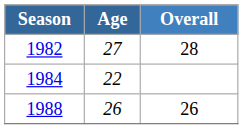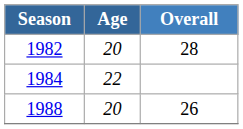 <table class="wikitable" style="font-size:95%; text-align:center; border:grey solid 1px; border-collapse:collapse; background:#ffffff;">
 <tr>
 <th style="background-color:#369; color:white; width:60px;"> Season </th>
 <th style="background-color:#369; color:white; width:40px;"> Age </th>
 <th style="background-color:#4180be; color:white; width:75px;">Overall</th>
 </tr>
 <tr>
 <td><a href='#'>1982</a></td>
-<td><em>27</em></td>
+<td><em>20</em></td>
 <td>28</td>
 </tr>
 <tr>
 <td><a href='#'>1984</a></td>
 <td><em>22</em></td>
 <td></td>
 </tr>
 <tr>
 <td><a href='#'>1988</a></td>
-<td><em>26</em></td>
+<td><em>20</em></td>
 <td>26</td>
 </tr>
 <tr>
 </tr>
 </table>
